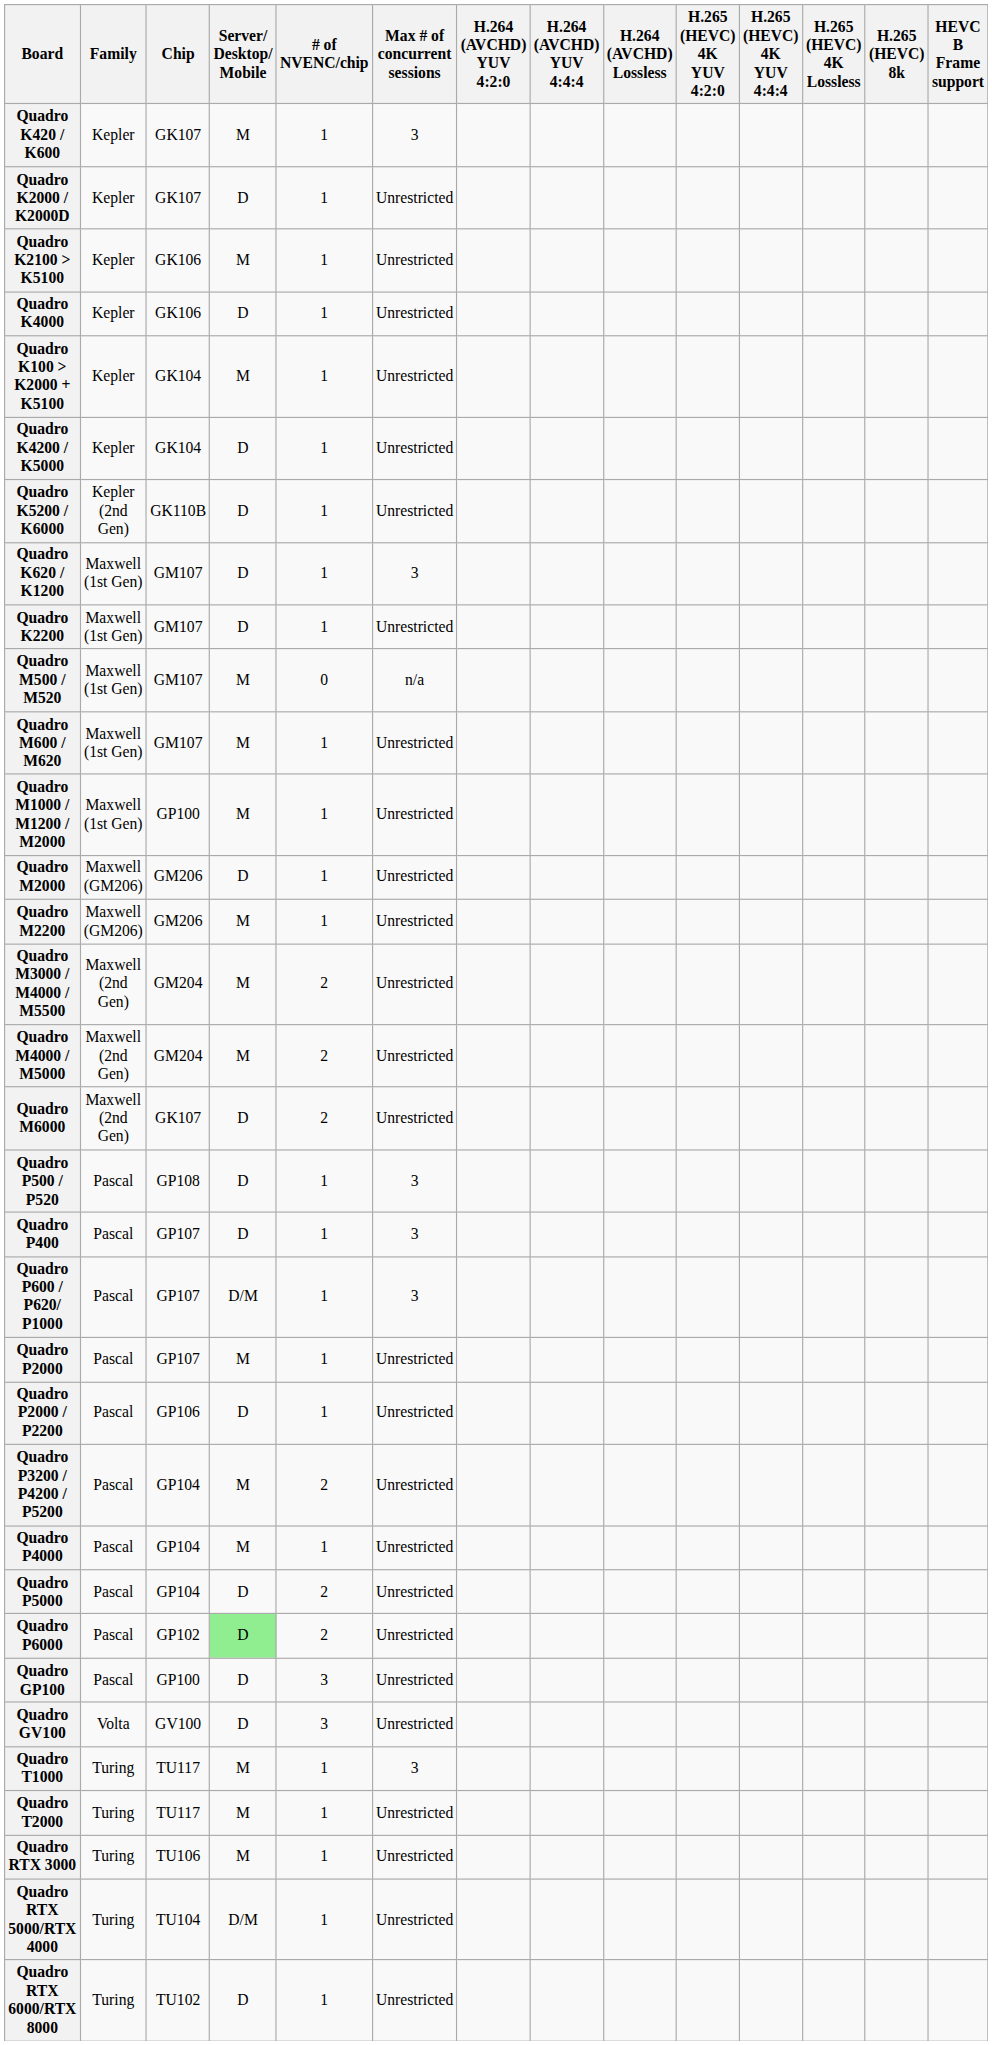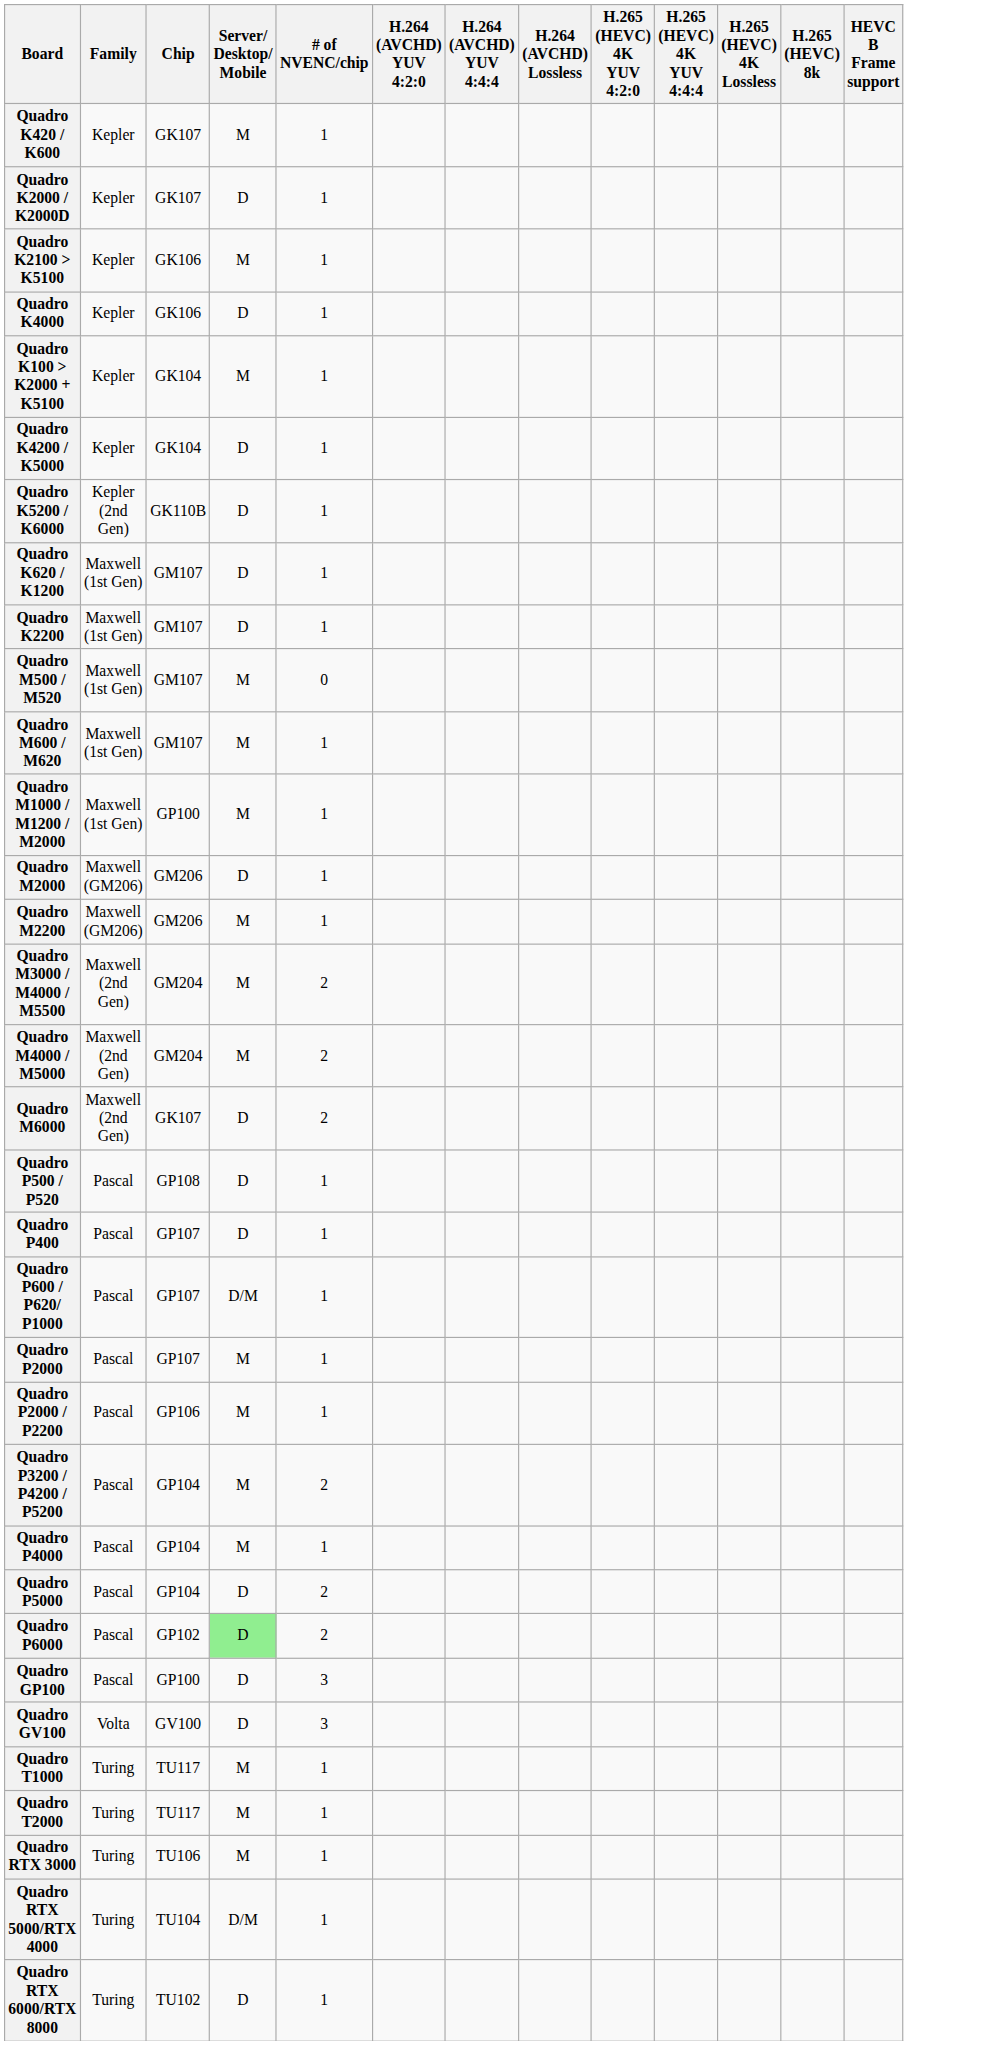 <table class="wikitable sortable" style="font-size:85%; text-align: center;">
 <tr>
 <th>Board</th>
 <th>Family</th>
 <th>Chip</th>
 <th>Server/<br>Desktop/<br>Mobile</th>
 <th># of <br>NVENC/chip</th>
-<th>Max # of<br>concurrent sessions</th>
 <th>H.264 (AVCHD) YUV 4:2:0</th>
 <th>H.264 (AVCHD) YUV 4:4:4</th>
 <th>H.264 (AVCHD) Lossless</th>
 <th>H.265 (HEVC) 4K YUV 4:2:0</th>
 <th>H.265 (HEVC) 4K YUV 4:4:4</th>
 <th>H.265 (HEVC) 4K Lossless</th>
 <th>H.265 (HEVC) 8k</th>
 <th>HEVC B Frame support</th>
 </tr>
 <tr>
 <th>Quadro K420 / K600</th>
 <td>Kepler</td>
 <td>GK107</td>
 <td>M</td>
 <td>1</td>
-<td>3</td>
 <td></td>
 <td></td>
 <td></td>
 <td></td>
 <td></td>
 <td></td>
 <td></td>
 <td></td>
 </tr>
 <tr>
 <th>Quadro K2000 / K2000D</th>
 <td>Kepler</td>
 <td>GK107</td>
 <td>D</td>
 <td>1</td>
-<td>Unrestricted</td>
 <td></td>
 <td></td>
 <td></td>
 <td></td>
 <td></td>
 <td></td>
 <td></td>
 <td></td>
 </tr>
 <tr>
 <th>Quadro K2100 > K5100</th>
 <td>Kepler</td>
 <td>GK106</td>
 <td>M</td>
 <td>1</td>
-<td>Unrestricted</td>
 <td></td>
 <td></td>
 <td></td>
 <td></td>
 <td></td>
 <td></td>
 <td></td>
 <td></td>
 </tr>
 <tr>
 <th>Quadro K4000</th>
 <td>Kepler</td>
 <td>GK106</td>
 <td>D</td>
 <td>1</td>
-<td>Unrestricted</td>
 <td></td>
 <td></td>
 <td></td>
 <td></td>
 <td></td>
 <td></td>
 <td></td>
 <td></td>
 </tr>
 <tr>
 <th>Quadro K100 > K2000 + K5100</th>
 <td>Kepler</td>
 <td>GK104</td>
 <td>M</td>
 <td>1</td>
-<td>Unrestricted</td>
 <td></td>
 <td></td>
 <td></td>
 <td></td>
 <td></td>
 <td></td>
 <td></td>
 <td></td>
 </tr>
 <tr>
 <th>Quadro K4200 / K5000</th>
 <td>Kepler</td>
 <td>GK104</td>
 <td>D</td>
 <td>1</td>
-<td>Unrestricted</td>
 <td></td>
 <td></td>
 <td></td>
 <td></td>
 <td></td>
 <td></td>
 <td></td>
 <td></td>
 </tr>
 <tr>
 <th>Quadro K5200 / K6000</th>
 <td>Kepler (2nd Gen)</td>
 <td>GK110B</td>
 <td>D</td>
 <td>1</td>
-<td>Unrestricted</td>
 <td></td>
 <td></td>
 <td></td>
 <td></td>
 <td></td>
 <td></td>
 <td></td>
 <td></td>
 </tr>
 <tr>
 <th>Quadro K620 / K1200</th>
 <td>Maxwell (1st Gen)</td>
 <td>GM107</td>
 <td>D</td>
 <td>1</td>
-<td>3</td>
 <td></td>
 <td></td>
 <td></td>
 <td></td>
 <td></td>
 <td></td>
 <td></td>
 <td></td>
 </tr>
 <tr>
 <th>Quadro K2200</th>
 <td>Maxwell (1st Gen)</td>
 <td>GM107</td>
 <td>D</td>
 <td>1</td>
-<td>Unrestricted</td>
 <td></td>
 <td></td>
 <td></td>
 <td></td>
 <td></td>
 <td></td>
 <td></td>
 <td></td>
 </tr>
 <tr>
 <th>Quadro M500 / M520</th>
 <td>Maxwell (1st Gen)</td>
 <td>GM107</td>
 <td>M</td>
 <td>0</td>
-<td>n/a</td>
 <td></td>
 <td></td>
 <td></td>
 <td></td>
 <td></td>
 <td></td>
 <td></td>
 <td></td>
 </tr>
 <tr>
 <th>Quadro M600 / M620</th>
 <td>Maxwell (1st Gen)</td>
 <td>GM107</td>
 <td>M</td>
 <td>1</td>
-<td>Unrestricted</td>
 <td></td>
 <td></td>
 <td></td>
 <td></td>
 <td></td>
 <td></td>
 <td></td>
 <td></td>
 </tr>
 <tr>
 <th>Quadro M1000 / M1200 / M2000</th>
 <td>Maxwell (1st Gen)</td>
 <td>GP100</td>
 <td>M</td>
 <td>1</td>
-<td>Unrestricted</td>
 <td></td>
 <td></td>
 <td></td>
 <td></td>
 <td></td>
 <td></td>
 <td></td>
 <td></td>
 </tr>
 <tr>
 <th>Quadro M2000</th>
 <td>Maxwell (GM206)</td>
 <td>GM206</td>
 <td>D</td>
 <td>1</td>
-<td>Unrestricted</td>
 <td></td>
 <td></td>
 <td></td>
 <td></td>
 <td></td>
 <td></td>
 <td></td>
 <td></td>
 </tr>
 <tr>
 <th>Quadro M2200</th>
 <td>Maxwell (GM206)</td>
 <td>GM206</td>
 <td>M</td>
 <td>1</td>
-<td>Unrestricted</td>
 <td></td>
 <td></td>
 <td></td>
 <td></td>
 <td></td>
 <td></td>
 <td></td>
 <td></td>
 </tr>
 <tr>
 <th>Quadro M3000 / M4000 / M5500</th>
 <td>Maxwell (2nd Gen)</td>
 <td>GM204</td>
 <td>M</td>
 <td>2</td>
-<td>Unrestricted</td>
 <td></td>
 <td></td>
 <td></td>
 <td></td>
 <td></td>
 <td></td>
 <td></td>
 <td></td>
 </tr>
 <tr>
 <th>Quadro M4000 / M5000</th>
 <td>Maxwell (2nd Gen)</td>
 <td>GM204</td>
 <td>M</td>
 <td>2</td>
-<td>Unrestricted</td>
 <td></td>
 <td></td>
 <td></td>
 <td></td>
 <td></td>
 <td></td>
 <td></td>
 <td></td>
 </tr>
 <tr>
 <th>Quadro M6000</th>
 <td>Maxwell (2nd Gen)</td>
 <td>GK107</td>
 <td>D</td>
 <td>2</td>
-<td>Unrestricted</td>
 <td></td>
 <td></td>
 <td></td>
 <td></td>
 <td></td>
 <td></td>
 <td></td>
 <td></td>
 </tr>
 <tr>
 <th>Quadro P500 / P520</th>
 <td>Pascal</td>
 <td>GP108</td>
 <td>D</td>
 <td>1</td>
-<td>3</td>
 <td></td>
 <td></td>
 <td></td>
 <td></td>
 <td></td>
 <td></td>
 <td></td>
 <td></td>
 </tr>
 <tr>
 <th>Quadro P400</th>
 <td>Pascal</td>
 <td>GP107</td>
 <td>D</td>
 <td>1</td>
-<td>3</td>
 <td></td>
 <td></td>
 <td></td>
 <td></td>
 <td></td>
 <td></td>
 <td></td>
 <td></td>
 </tr>
 <tr>
 <th>Quadro P600 / P620/ P1000</th>
 <td>Pascal</td>
 <td>GP107</td>
 <td>D/M</td>
 <td>1</td>
-<td>3</td>
 <td></td>
 <td></td>
 <td></td>
 <td></td>
 <td></td>
 <td></td>
 <td></td>
 <td></td>
 </tr>
 <tr>
 <th>Quadro P2000</th>
 <td>Pascal</td>
 <td>GP107</td>
 <td>M</td>
 <td>1</td>
-<td>Unrestricted</td>
 <td></td>
 <td></td>
 <td></td>
 <td></td>
 <td></td>
 <td></td>
 <td></td>
 <td></td>
 </tr>
 <tr>
 <th>Quadro P2000 / P2200</th>
 <td>Pascal</td>
 <td>GP106</td>
-<td>D</td>
+<td>M</td>
 <td>1</td>
-<td>Unrestricted</td>
 <td></td>
 <td></td>
 <td></td>
 <td></td>
 <td></td>
 <td></td>
 <td></td>
 <td></td>
 </tr>
 <tr>
 <th>Quadro P3200 / P4200 / P5200</th>
 <td>Pascal</td>
 <td>GP104</td>
 <td>M</td>
 <td>2</td>
-<td>Unrestricted</td>
 <td></td>
 <td></td>
 <td></td>
 <td></td>
 <td></td>
 <td></td>
 <td></td>
 <td></td>
 </tr>
 <tr>
 <th>Quadro P4000</th>
 <td>Pascal</td>
 <td>GP104</td>
 <td>M</td>
 <td>1</td>
-<td>Unrestricted</td>
 <td></td>
 <td></td>
 <td></td>
 <td></td>
 <td></td>
 <td></td>
 <td></td>
 <td></td>
 </tr>
 <tr>
 <th>Quadro P5000</th>
 <td>Pascal</td>
 <td>GP104</td>
 <td>D</td>
 <td>2</td>
-<td>Unrestricted</td>
 <td></td>
 <td></td>
 <td></td>
 <td></td>
 <td></td>
 <td></td>
 <td></td>
 <td></td>
 </tr>
 <tr>
 <th>Quadro P6000</th>
 <td>Pascal</td>
 <td>GP102</td>
 <td style="background: lightgreen;">D</td>
 <td>2</td>
-<td>Unrestricted</td>
 <td></td>
 <td></td>
 <td></td>
 <td></td>
 <td></td>
 <td></td>
 <td></td>
 <td></td>
 </tr>
 <tr>
 <th>Quadro GP100</th>
 <td>Pascal</td>
 <td>GP100</td>
 <td>D</td>
 <td>3</td>
-<td>Unrestricted</td>
 <td></td>
 <td></td>
 <td></td>
 <td></td>
 <td></td>
 <td></td>
 <td></td>
 <td></td>
 </tr>
 <tr>
 <th>Quadro GV100</th>
 <td>Volta</td>
 <td>GV100</td>
 <td>D</td>
 <td>3</td>
-<td>Unrestricted</td>
 <td></td>
 <td></td>
 <td></td>
 <td></td>
 <td></td>
 <td></td>
 <td></td>
 <td></td>
 </tr>
 <tr>
 <th>Quadro T1000</th>
 <td>Turing</td>
 <td>TU117</td>
 <td>M</td>
 <td>1</td>
-<td>3</td>
 <td></td>
 <td></td>
 <td></td>
 <td></td>
 <td></td>
 <td></td>
 <td></td>
 <td></td>
 </tr>
 <tr>
 <th>Quadro T2000</th>
 <td>Turing</td>
 <td>TU117</td>
 <td>M</td>
 <td>1</td>
-<td>Unrestricted</td>
 <td></td>
 <td></td>
 <td></td>
 <td></td>
 <td></td>
 <td></td>
 <td></td>
 <td></td>
 </tr>
 <tr>
 <th>Quadro RTX 3000</th>
 <td>Turing</td>
 <td>TU106</td>
 <td>M</td>
 <td>1</td>
-<td>Unrestricted</td>
 <td></td>
 <td></td>
 <td></td>
 <td></td>
 <td></td>
 <td></td>
 <td></td>
 <td></td>
 </tr>
 <tr>
 <th>Quadro RTX 5000/RTX 4000</th>
 <td>Turing</td>
 <td>TU104</td>
 <td>D/M</td>
 <td>1</td>
-<td>Unrestricted</td>
 <td></td>
 <td></td>
 <td></td>
 <td></td>
 <td></td>
 <td></td>
 <td></td>
 <td></td>
 </tr>
 <tr>
 <th>Quadro RTX 6000/RTX 8000</th>
 <td>Turing</td>
 <td>TU102</td>
 <td>D</td>
 <td>1</td>
-<td>Unrestricted</td>
 <td></td>
 <td></td>
 <td></td>
 <td></td>
 <td></td>
 <td></td>
 <td></td>
 <td></td>
 </tr>
 </table>
